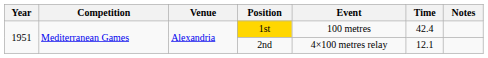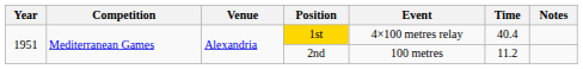 <table class="wikitable" width=55% style="font-size:90%; text-align:center;">
 <tr>
 <th>Year</th>
 <th>Competition</th>
 <th>Venue</th>
 <th>Position</th>
 <th>Event</th>
 <th>Time</th>
 <th>Notes</th>
 </tr>
 <tr>
 <td rowspan=2>1951</td>
 <td rowspan=2 align=left><a href='#'>Mediterranean Games</a></td>
 <td rowspan=2 align=left> <a href='#'>Alexandria</a></td>
 <td bgcolor=gold>1st</td>
-<td>100 metres</td>
-<td>42.4</td>
+<td>4×100 metres relay</td>
+<td>40.4</td>
 <td></td>
 </tr>
 <tr>
 <td bgcoilor=silver>2nd</td>
-<td>4×100 metres relay</td>
-<td>12.1</td>
+<td>100 metres</td>
+<td>11.2</td>
 <td></td>
 </tr>
 </table>
